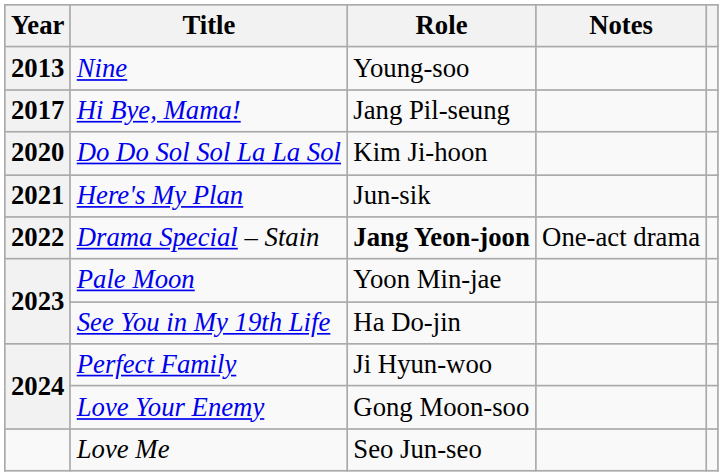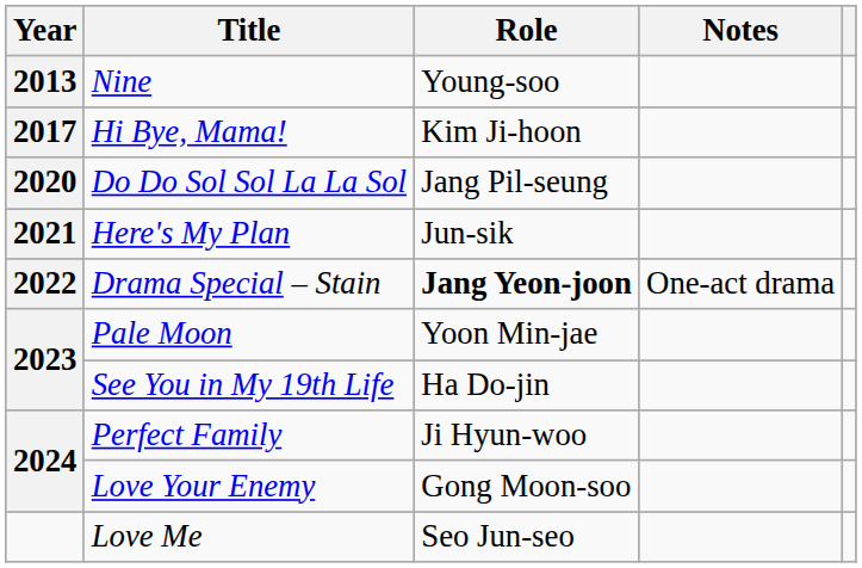 <table class="wikitable plainrowheaders">
 <tr>
 <th scope="col">Year</th>
 <th scope="col">Title</th>
 <th scope="col">Role</th>
 <th scope="col">Notes</th>
 <th scope="col" class="unsortable"></th>
 </tr>
 <tr>
 <th scope="row">2013</th>
 <td><em><a href='#'>Nine</a></em></td>
 <td>Young-soo</td>
 <td></td>
 <td style="text-align:center"></td>
 </tr>
 <tr>
 <th scope="row">2017</th>
 <td><em><a href='#'>Hi Bye, Mama!</a></em></td>
-<td>Jang Pil-seung</td>
+<td>Kim Ji-hoon</td>
 <td></td>
 <td style="text-align:center"></td>
 </tr>
 <tr>
 <th scope="row">2020</th>
 <td><em><a href='#'>Do Do Sol Sol La La Sol</a></em></td>
-<td>Kim Ji-hoon</td>
+<td>Jang Pil-seung</td>
 <td></td>
 <td style="text-align:center"></td>
 </tr>
 <tr>
 <th scope="row">2021</th>
 <td><em><a href='#'>Here's My Plan</a></em></td>
 <td>Jun-sik</td>
 <td></td>
 <td style="text-align:center"></td>
 </tr>
 <tr>
 <th scope="row">2022</th>
 <td><em><a href='#'>Drama Special</a> – Stain</em></td>
 <td><strong>Jang Yeon-joon</strong></td>
 <td>One-act drama</td>
 <td style="text-align:center"></td>
 </tr>
 <tr>
 <th scope="row" rowspan="2">2023</th>
 <td><em><a href='#'>Pale Moon</a></em></td>
 <td>Yoon Min-jae</td>
 <td></td>
 <td style="text-align:center"></td>
 </tr>
 <tr>
 <td><em><a href='#'>See You in My 19th Life</a></em></td>
 <td>Ha Do-jin</td>
 <td></td>
 <td style="text-align:center"></td>
 </tr>
 <tr>
 <th scope="row" rowspan="2">2024</th>
 <td><em><a href='#'>Perfect Family</a></em></td>
 <td>Ji Hyun-woo</td>
 <td></td>
 <td style="text-align:center"></td>
 </tr>
 <tr>
 <td><em><a href='#'>Love Your Enemy</a></em></td>
 <td>Gong Moon-soo</td>
 <td></td>
 <td style="text-align:center"></td>
 </tr>
 <tr>
 <td></td>
 <td><em>Love Me</em></td>
 <td>Seo Jun-seo</td>
 <td></td>
 <td style="text-align:center"></td>
 </tr>
 </table>
